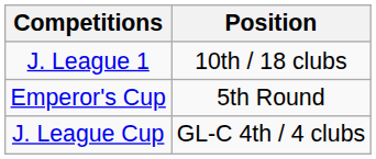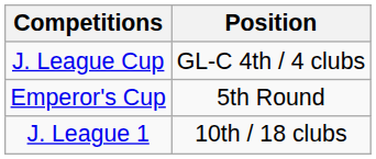 <table class="wikitable" style="text-align:center;">
 <tr>
 <th>Competitions</th>
 <th>Position</th>
 </tr>
 <tr>
-<td><a href='#'>J. League 1</a></td>
-<td>10th / 18 clubs</td>
+<td><a href='#'>J. League Cup</a></td>
+<td>GL-C 4th / 4 clubs</td>
 </tr>
 <tr>
 <td><a href='#'>Emperor's Cup</a></td>
 <td>5th Round</td>
 </tr>
 <tr>
-<td><a href='#'>J. League Cup</a></td>
-<td>GL-C 4th / 4 clubs</td>
+<td><a href='#'>J. League 1</a></td>
+<td>10th / 18 clubs</td>
 </tr>
 </table>
